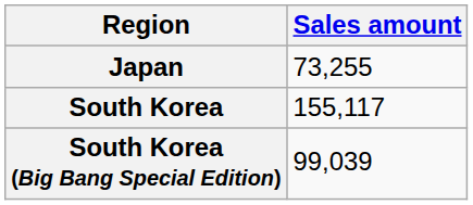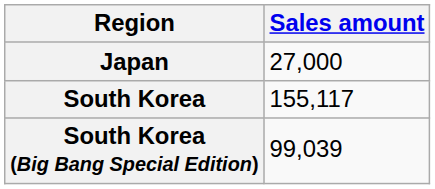 <table class="wikitable plainrowheaders sortable">
 <tr>
 <th>Region</th>
 <th><a href='#'>Sales amount</a></th>
 </tr>
 <tr>
 <th scope="row">Japan</th>
-<td>73,255</td>
+<td>27,000</td>
 </tr>
 <tr>
 <th scope="row">South Korea</th>
 <td>155,117</td>
 </tr>
 <tr>
 <th scope="row">South Korea<br><small>(<em>Big Bang Special Edition</em>)</small></th>
 <td>99,039</td>
 </tr>
 </table>
